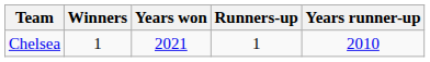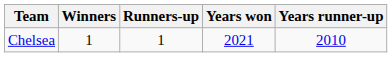 <table class="wikitable sortable">
 <tr>
 <th>Team</th>
 <th>Winners</th>
+<th>Runners-up</th>
 <th class="unsortable">Years won</th>
-<th>Runners-up</th>
 <th class="unsortable">Years runner-up</th>
 </tr>
 <tr>
 <td><a href='#'>Chelsea</a></td>
 <td align=center>1</td>
+<td align=center>1</td>
 <td align=center><a href='#'>2021</a></td>
-<td align=center>1</td>
 <td align=center><a href='#'>2010</a></td>
 </tr>
 </table>
